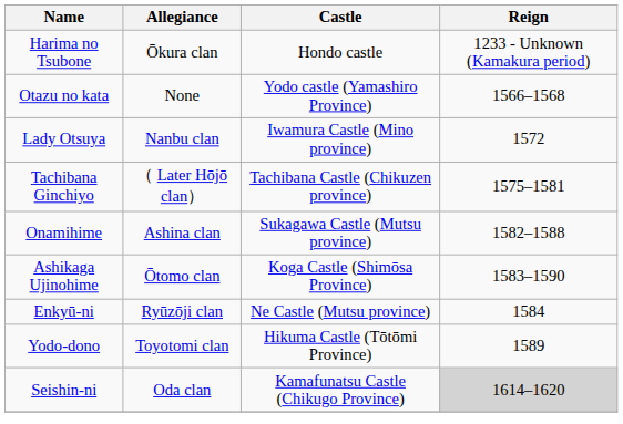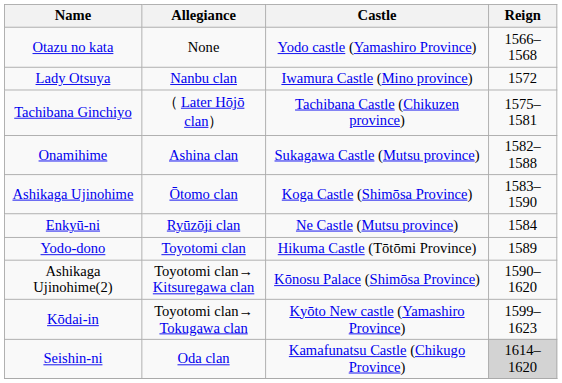 <table class="wikitable" style="text-align:center">
 <tr>
 <th>Name</th>
 <th>Allegiance</th>
 <th>Castle</th>
 <th>Reign</th>
-</tr>
-<tr>
-<td><a href='#'>Harima no Tsubone</a></td>
-<td>Ōkura clan</td>
-<td>Hondo castle</td>
-<td>1233 - Unknown (<a href='#'>Kamakura period</a>)</td>
 </tr>
 <tr>
 <td rowspan> <a href='#'>Otazu no kata</a></td>
 <td rowspan>None</td>
 <td><a href='#'>Yodo castle</a> (<a href='#'>Yamashiro Province</a>)</td>
 <td>1566–1568</td>
 </tr>
 <tr>
 <td rowspan> <a href='#'>Lady Otsuya</a></td>
 <td> <a href='#'>Nanbu clan</a></td>
 <td rowspan><a href='#'>Iwamura Castle</a> (<a href='#'>Mino province</a>)</td>
 <td>1572</td>
 </tr>
 <tr>
 <td rowspan> <a href='#'>Tachibana Ginchiyo</a></td>
 <td rowspan>（ <a href='#'>Later Hōjō clan</a>）</td>
 <td rowspan><a href='#'>Tachibana Castle</a> (<a href='#'>Chikuzen province</a>)</td>
 <td>1575–1581</td>
 </tr>
 <tr>
 <td rowspan> <a href='#'>Onamihime</a></td>
 <td rowspan> <a href='#'>Ashina clan</a></td>
 <td rowspan><a href='#'>Sukagawa Castle</a> (<a href='#'>Mutsu province</a>)</td>
 <td>1582–1588</td>
 </tr>
 <tr>
 <td rowspan> <a href='#'>Ashikaga Ujinohime</a></td>
 <td rowspan> <a href='#'>Ōtomo clan</a></td>
 <td rowspan><a href='#'>Koga Castle</a> (<a href='#'>Shimōsa Province</a>)</td>
 <td>1583–1590</td>
 </tr>
 <tr>
 <td rowspan><a href='#'>Enkyū-ni</a></td>
 <td rowspan> <a href='#'>Ryūzōji clan</a></td>
 <td><a href='#'>Ne Castle</a> (<a href='#'>Mutsu province</a>)</td>
 <td>1584</td>
 </tr>
 <tr>
 <td> <a href='#'>Yodo-dono</a></td>
 <td> <a href='#'>Toyotomi clan</a></td>
 <td rowspan><a href='#'>Hikuma Castle</a> (Tōtōmi Province)</td>
 <td>1589</td>
 </tr>
 <tr>
+<td rowspan=""> Ashikaga Ujinohime(2)</td>
+<td rowspan=""> Toyotomi clan→<br> <a href='#'>Kitsuregawa clan</a></td>
+<td rowspan=""><a href='#'>Kōnosu Palace</a> (<a href='#'>Shimōsa Province</a>)</td>
+<td>1590–1620</td>
+</tr>
+<tr>
+<td rowspan=""> <a href='#'>Kōdai-in</a></td>
+<td rowspan=""> Toyotomi clan→<br> <a href='#'>Tokugawa clan</a></td>
+<td rowspan=""><a href='#'>Kyōto New castle</a> (<a href='#'>Yamashiro Province</a>)</td>
+<td>1599–1623</td>
+</tr>
+<tr>
 <td><a href='#'>Seishin-ni</a></td>
 <td rowspan> <a href='#'>Oda clan</a></td>
 <td rowspan><a href='#'>Kamafunatsu Castle</a> (<a href='#'>Chikugo Province</a>)</td>
 <td style="background: lightgrey;">1614–1620</td>
 </tr>
 <tr>
 </tr>
 </table>
